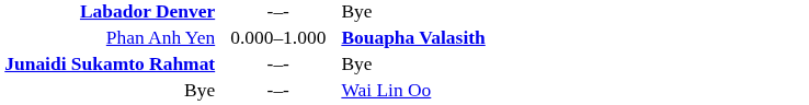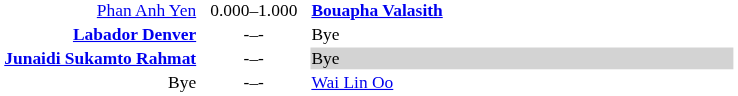 <table>
 <tr>
 <th width=400></th>
 <th width=100></th>
 <th width=400></th>
 </tr>
 <tr>
+<td align=right><a href='#'>Phan Anh Yen</a> </td>
+<td align=center>0.000–1.000</td>
+<td><strong> <a href='#'>Bouapha Valasith</a></strong></td>
+</tr>
+<tr>
 <td align=right><strong><a href='#'>Labador Denver</a> </strong></td>
 <td align=center>-–-</td>
 <td>Bye</td>
 </tr>
 <tr>
-<td align=right><a href='#'>Phan Anh Yen</a> </td>
-<td align=center>0.000–1.000</td>
-<td><strong> <a href='#'>Bouapha Valasith</a></strong></td>
-</tr>
-<tr>
 <td align=right><strong><a href='#'>Junaidi Sukamto Rahmat</a> </strong></td>
 <td align=center>-–-</td>
-<td>Bye</td>
+<td style="background: lightgrey;">Bye</td>
 </tr>
 <tr>
 <td align=right>Bye</td>
 <td align=center>-–-</td>
 <td> <a href='#'>Wai Lin Oo</a></td>
 </tr>
 </table>
